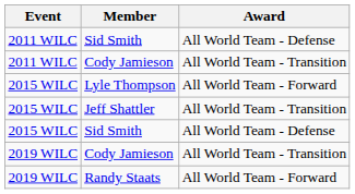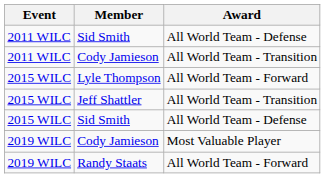 <table class="wikitable">
 <tr>
 <th>Event</th>
 <th>Member</th>
 <th>Award</th>
 </tr>
 <tr>
 <td><a href='#'>2011 WILC</a></td>
 <td><a href='#'>Sid Smith</a></td>
 <td>All World Team - Defense</td>
 </tr>
 <tr>
 <td><a href='#'>2011 WILC</a></td>
 <td><a href='#'>Cody Jamieson</a></td>
 <td>All World Team - Transition</td>
 </tr>
 <tr>
 <td><a href='#'>2015 WILC</a></td>
 <td><a href='#'>Lyle Thompson</a></td>
 <td>All World Team - Forward</td>
 </tr>
 <tr>
 <td><a href='#'>2015 WILC</a></td>
 <td><a href='#'>Jeff Shattler</a></td>
 <td>All World Team - Transition</td>
 </tr>
 <tr>
 <td><a href='#'>2015 WILC</a></td>
 <td><a href='#'>Sid Smith</a></td>
 <td>All World Team - Defense</td>
 </tr>
 <tr>
 <td><a href='#'>2019 WILC</a></td>
 <td><a href='#'>Cody Jamieson</a></td>
-<td>All World Team - Transition</td>
+<td>Most Valuable Player</td>
 </tr>
 <tr>
 <td><a href='#'>2019 WILC</a></td>
 <td><a href='#'>Randy Staats</a></td>
 <td>All World Team - Forward</td>
 </tr>
 </table>
